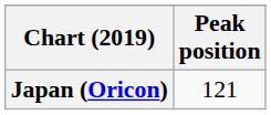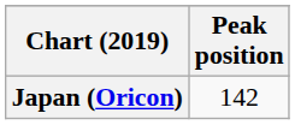 <table class="wikitable plainrowheaders" style="text-align:center">
 <tr>
 </tr>
 <tr>
 <th scope="col">Chart (2019)</th>
 <th scope="col">Peak<br>position</th>
 </tr>
 <tr>
 <th scope="row">Japan (<a href='#'>Oricon</a>)</th>
-<td>121</td>
+<td>142</td>
 </tr>
 </table>
